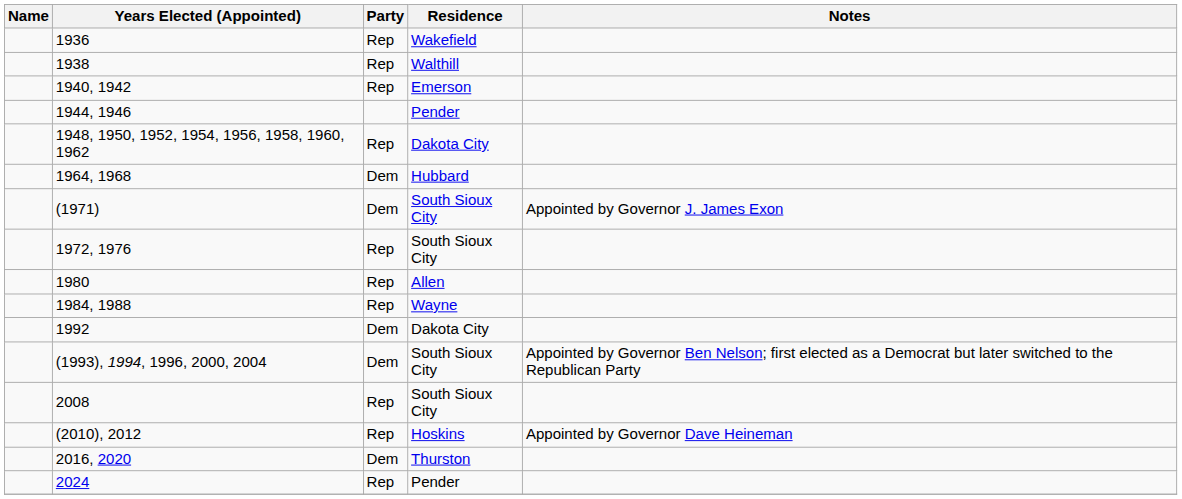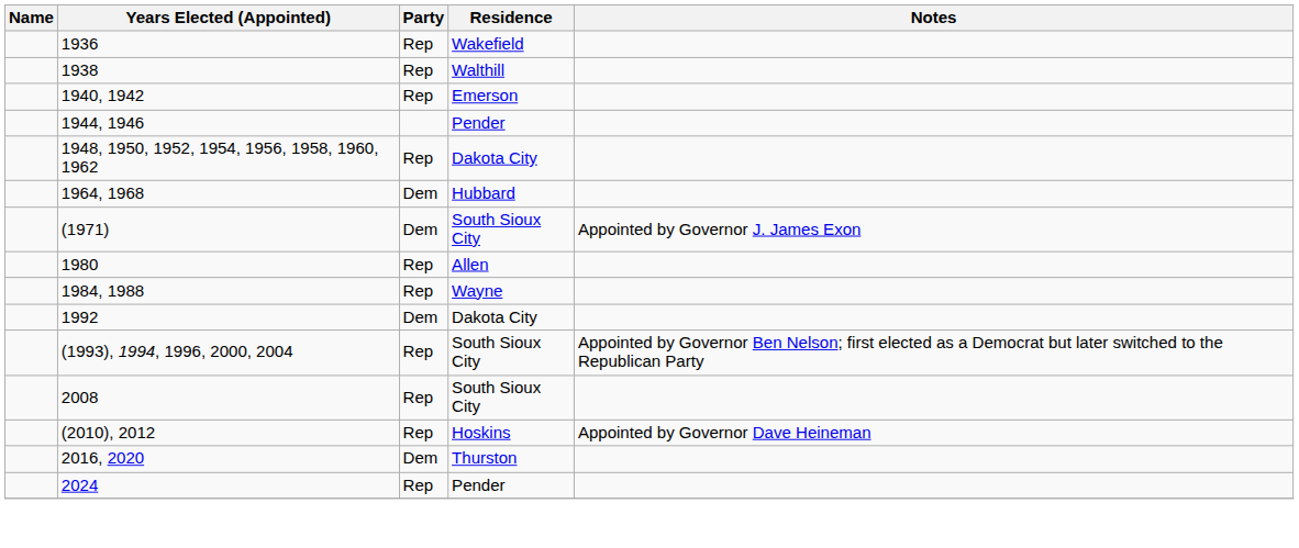 <table class="wikitable sortable">
 <tr>
 <th>Name</th>
 <th>Years Elected (Appointed)</th>
 <th>Party</th>
 <th>Residence</th>
 <th>Notes</th>
 </tr>
 <tr>
 <td></td>
 <td>1936</td>
 <td>Rep</td>
 <td><a href='#'>Wakefield</a></td>
 <td></td>
 </tr>
 <tr>
 <td></td>
 <td>1938</td>
 <td>Rep</td>
 <td><a href='#'>Walthill</a></td>
 <td></td>
 </tr>
 <tr>
 <td></td>
 <td>1940, 1942</td>
 <td>Rep</td>
 <td><a href='#'>Emerson</a></td>
 <td></td>
 </tr>
 <tr>
 <td></td>
 <td>1944, 1946</td>
 <td></td>
 <td><a href='#'>Pender</a></td>
 <td></td>
 </tr>
 <tr>
 <td></td>
 <td>1948, 1950, 1952, 1954, 1956, 1958, 1960, 1962</td>
 <td>Rep</td>
 <td><a href='#'>Dakota City</a></td>
 <td></td>
 </tr>
 <tr>
 <td></td>
 <td>1964, 1968</td>
 <td>Dem</td>
 <td><a href='#'>Hubbard</a></td>
 <td></td>
 </tr>
 <tr>
 <td></td>
 <td>(1971)</td>
 <td>Dem</td>
 <td><a href='#'>South Sioux City</a></td>
 <td>Appointed by Governor <a href='#'>J. James Exon</a></td>
 </tr>
 <tr>
 <td></td>
-<td>1972, 1976</td>
-<td>Rep</td>
-<td>South Sioux City</td>
-<td></td>
-</tr>
-<tr>
-<td></td>
 <td>1980</td>
 <td>Rep</td>
 <td><a href='#'>Allen</a></td>
 <td></td>
 </tr>
 <tr>
 <td></td>
 <td>1984, 1988</td>
 <td>Rep</td>
 <td><a href='#'>Wayne</a></td>
 <td></td>
 </tr>
 <tr>
 <td></td>
 <td>1992</td>
 <td>Dem</td>
 <td>Dakota City</td>
 <td></td>
 </tr>
 <tr>
 <td></td>
 <td>(1993), <em>1994</em>, 1996, 2000, 2004</td>
-<td>Dem</td>
+<td>Rep</td>
 <td>South Sioux City</td>
 <td>Appointed by Governor <a href='#'>Ben Nelson</a>; first elected as a Democrat but later switched to the Republican Party</td>
 </tr>
 <tr>
 <td></td>
 <td>2008</td>
 <td>Rep</td>
 <td>South Sioux City</td>
 <td></td>
 </tr>
 <tr>
 <td></td>
 <td>(2010), 2012</td>
 <td>Rep</td>
 <td><a href='#'>Hoskins</a></td>
 <td>Appointed by Governor <a href='#'>Dave Heineman</a></td>
 </tr>
 <tr>
 <td></td>
 <td>2016, <a href='#'>2020</a></td>
 <td>Dem</td>
 <td><a href='#'>Thurston</a></td>
 <td></td>
 </tr>
 <tr>
 <td></td>
 <td><a href='#'>2024</a></td>
 <td>Rep</td>
 <td>Pender</td>
 <td></td>
 </tr>
 <tr>
 </tr>
 </table>
